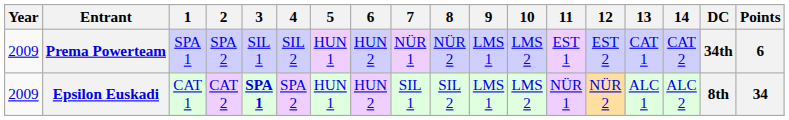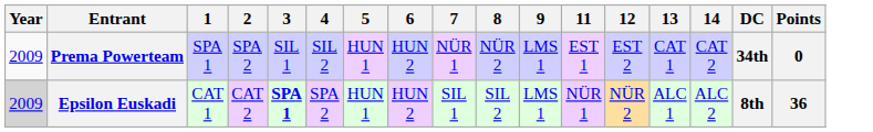 <table class="wikitable" style="text-align:center; font-size:85%">
 <tr>
 <th>Year</th>
 <th>Entrant</th>
 <th>1</th>
 <th>2</th>
 <th>3</th>
 <th>4</th>
 <th>5</th>
 <th>6</th>
 <th>7</th>
 <th>8</th>
 <th>9</th>
-<th>10</th>
 <th>11</th>
 <th>12</th>
 <th>13</th>
 <th>14</th>
 <th>DC</th>
 <th>Points</th>
 </tr>
 <tr>
 <td><a href='#'>2009</a></td>
 <th nowrap><a href='#'>Prema Powerteam</a></th>
 <td style="background:#cfcfff;"><a href='#'>SPA<br>1</a><br></td>
 <td style="background:#cfcfff;"><a href='#'>SPA<br>2</a><br></td>
 <td style="background:#cfcfff;"><a href='#'>SIL<br>1</a><br></td>
 <td style="background:#cfcfff;"><a href='#'>SIL<br>2</a><br></td>
 <td style="background:#efcfff;"><a href='#'>HUN<br>1</a><br></td>
 <td style="background:#cfcfff;"><a href='#'>HUN<br>2</a><br></td>
 <td style="background:#efcfff;"><a href='#'>NÜR<br>1</a><br></td>
 <td style="background:#cfcfff;"><a href='#'>NÜR<br>2</a><br></td>
 <td style="background:#cfcfff;"><a href='#'>LMS<br>1</a><br></td>
-<td style="background:#cfcfff;"><a href='#'>LMS<br>2</a><br></td>
 <td style="background:#efcfff;"><a href='#'>EST<br>1</a><br></td>
 <td style="background:#cfcfff;"><a href='#'>EST<br>2</a><br></td>
 <td style="background:#cfcfff;"><a href='#'>CAT<br>1</a><br></td>
 <td style="background:#cfcfff;"><a href='#'>CAT<br>2</a><br></td>
 <th>34th</th>
-<th>6</th>
+<th>0</th>
 </tr>
 <tr>
-<td><a href='#'>2009</a></td>
+<td style="background: lightgrey;"><a href='#'>2009</a></td>
 <th nowrap><a href='#'>Epsilon Euskadi</a></th>
 <td style="background:#dfffdf;"><a href='#'>CAT<br>1</a><br></td>
 <td style="background:#efcfff;"><a href='#'>CAT<br>2</a><br></td>
 <td style="background:#dfffdf;"><strong><a href='#'>SPA<br>1</a><br></strong></td>
 <td style="background:#efcfff;"><a href='#'>SPA<br>2</a><br></td>
 <td style="background:#dfffdf;"><a href='#'>HUN<br>1</a><br></td>
 <td style="background:#efcfff;"><a href='#'>HUN<br>2</a><br></td>
 <td style="background:#dfffdf;"><a href='#'>SIL<br>1</a><br></td>
 <td style="background:#dfffdf;"><a href='#'>SIL<br>2</a><br></td>
 <td style="background:#dfffdf;"><a href='#'>LMS<br>1</a><br></td>
-<td style="background:#dfffdf;"><a href='#'>LMS<br>2</a><br></td>
 <td style="background:#efcfff;"><a href='#'>NÜR<br>1</a><br></td>
 <td style="background:#ffdf9f;"><a href='#'>NÜR<br>2</a><br></td>
 <td style="background:#dfffdf;"><a href='#'>ALC<br>1</a><br></td>
 <td style="background:#dfffdf;"><a href='#'>ALC<br>2</a><br></td>
 <th>8th</th>
-<th>34</th>
+<th>36</th>
 </tr>
 </table>
